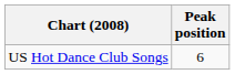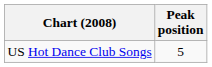 <table class="wikitable sortable">
 <tr>
 <th>Chart (2008)</th>
 <th>Peak<br>position</th>
 </tr>
 <tr>
 <td>US <a href='#'>Hot Dance Club Songs</a></td>
-<td style="text-align:center;">6</td>
+<td style="text-align:center;">5</td>
 </tr>
 </table>
